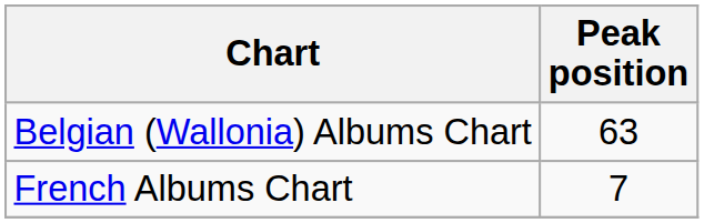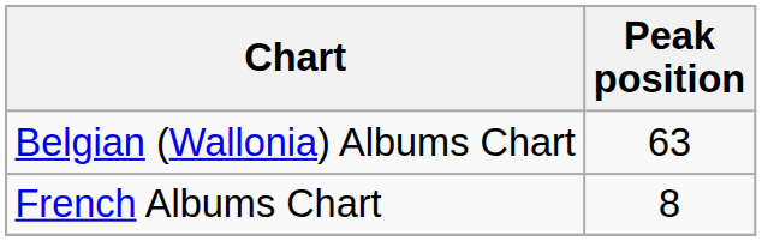 <table class="wikitable sortable">
 <tr>
 <th>Chart</th>
 <th>Peak<br>position</th>
 </tr>
 <tr>
 <td><a href='#'>Belgian</a> (<a href='#'>Wallonia</a>) Albums Chart</td>
 <td style="text-align:center;">63</td>
 </tr>
 <tr>
 <td><a href='#'>French</a> Albums Chart</td>
-<td style="text-align:center;">7</td>
+<td style="text-align:center;">8</td>
 </tr>
 <tr>
 </tr>
 </table>
